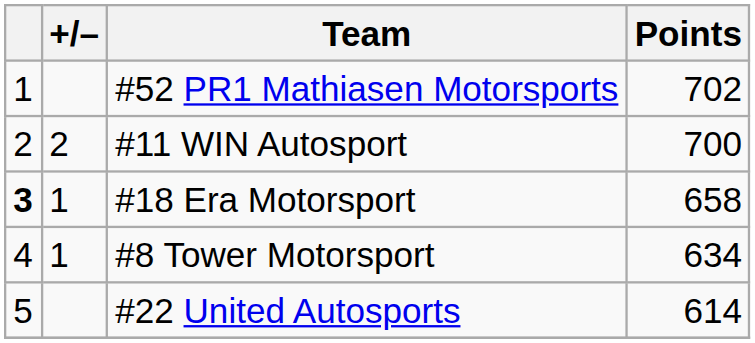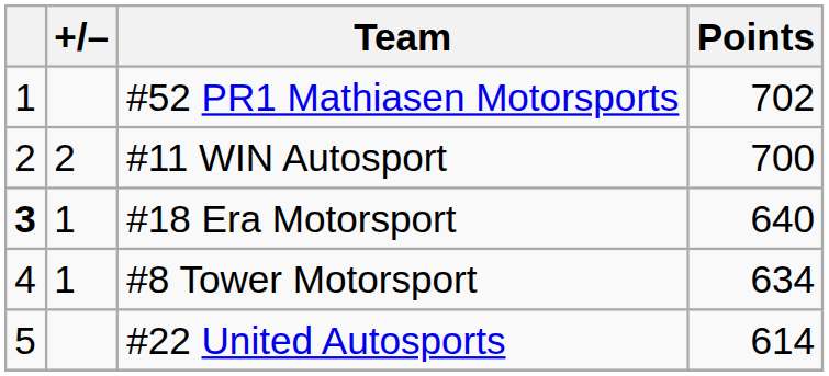 <table class="wikitable" style="font-size: 95%;">
 <tr>
 <th scope="col"></th>
 <th scope="col">+/–</th>
 <th scope="col">Team</th>
 <th scope="col">Points</th>
 </tr>
 <tr>
 <td align=center>1</td>
 <td align="left"></td>
 <td> #52 <a href='#'>PR1 Mathiasen Motorsports</a></td>
 <td align=right>702</td>
 </tr>
 <tr>
 <td align=center>2</td>
 <td align="left"> 2</td>
 <td> #11 WIN Autosport</td>
 <td align=right>700</td>
 </tr>
 <tr>
 <td align=center><strong>3</strong></td>
 <td align="left"> 1</td>
 <td> #18 Era Motorsport</td>
-<td align=right>658</td>
+<td align=right>640</td>
 </tr>
 <tr>
 <td align=center>4</td>
 <td align="left"> 1</td>
 <td> #8 Tower Motorsport</td>
 <td align=right>634</td>
 </tr>
 <tr>
 <td align=center>5</td>
 <td align="left"></td>
 <td> #22 <a href='#'>United Autosports</a></td>
 <td align=right>614</td>
 </tr>
 <tr>
 </tr>
 </table>
